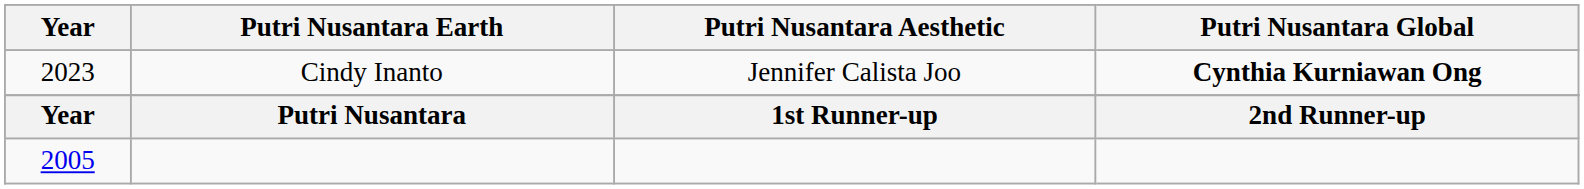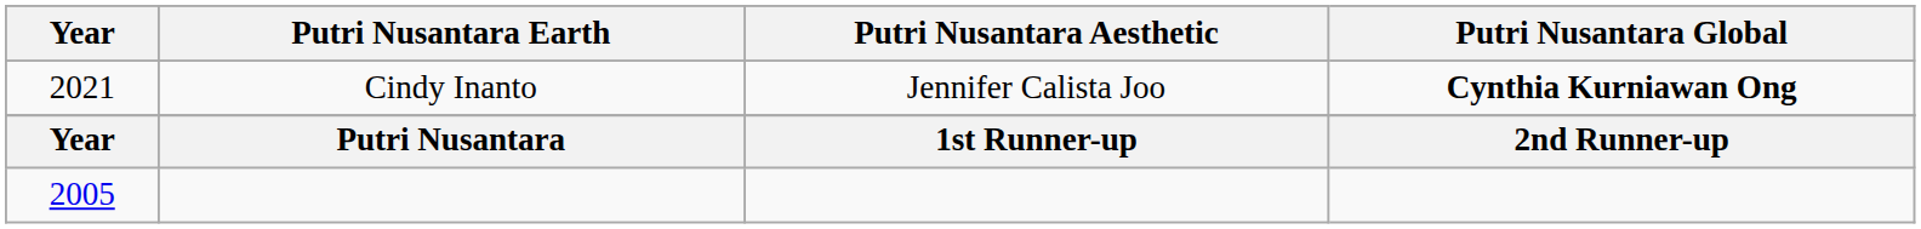 <table class="wikitable " style="font-size: 90%; text-align:center;">
 <tr>
 <th>Year</th>
 <th>Putri Nusantara Earth</th>
 <th>Putri Nusantara Aesthetic</th>
 <th>Putri Nusantara Global</th>
 </tr>
 <tr>
-<td>2023</td>
+<td>2021</td>
 <td>Cindy Inanto<br></td>
 <td>Jennifer Calista Joo<br></td>
 <td><strong>Cynthia Kurniawan Ong<br></strong></td>
 </tr>
 <tr>
 </tr>
 <tr>
 <th width="60">Year</th>
 <th width="250">Putri Nusantara</th>
 <th width="250">1st Runner-up</th>
 <th width="250">2nd Runner-up</th>
 </tr>
 <tr>
 <td><a href='#'>2005</a></td>
 <td></td>
 <td></td>
 <td></td>
 </tr>
 </table>
